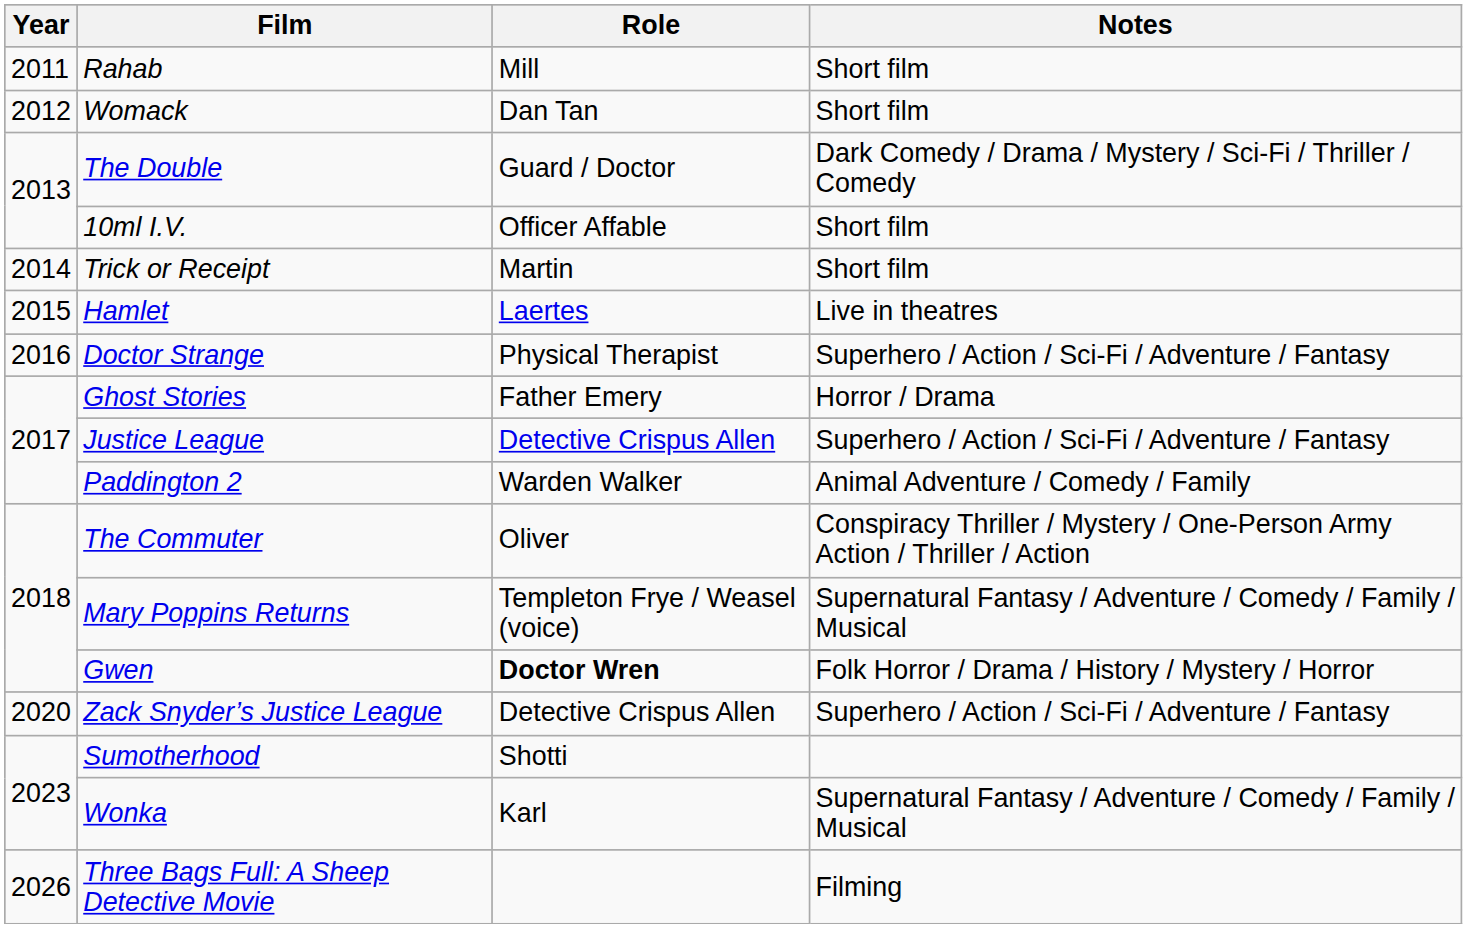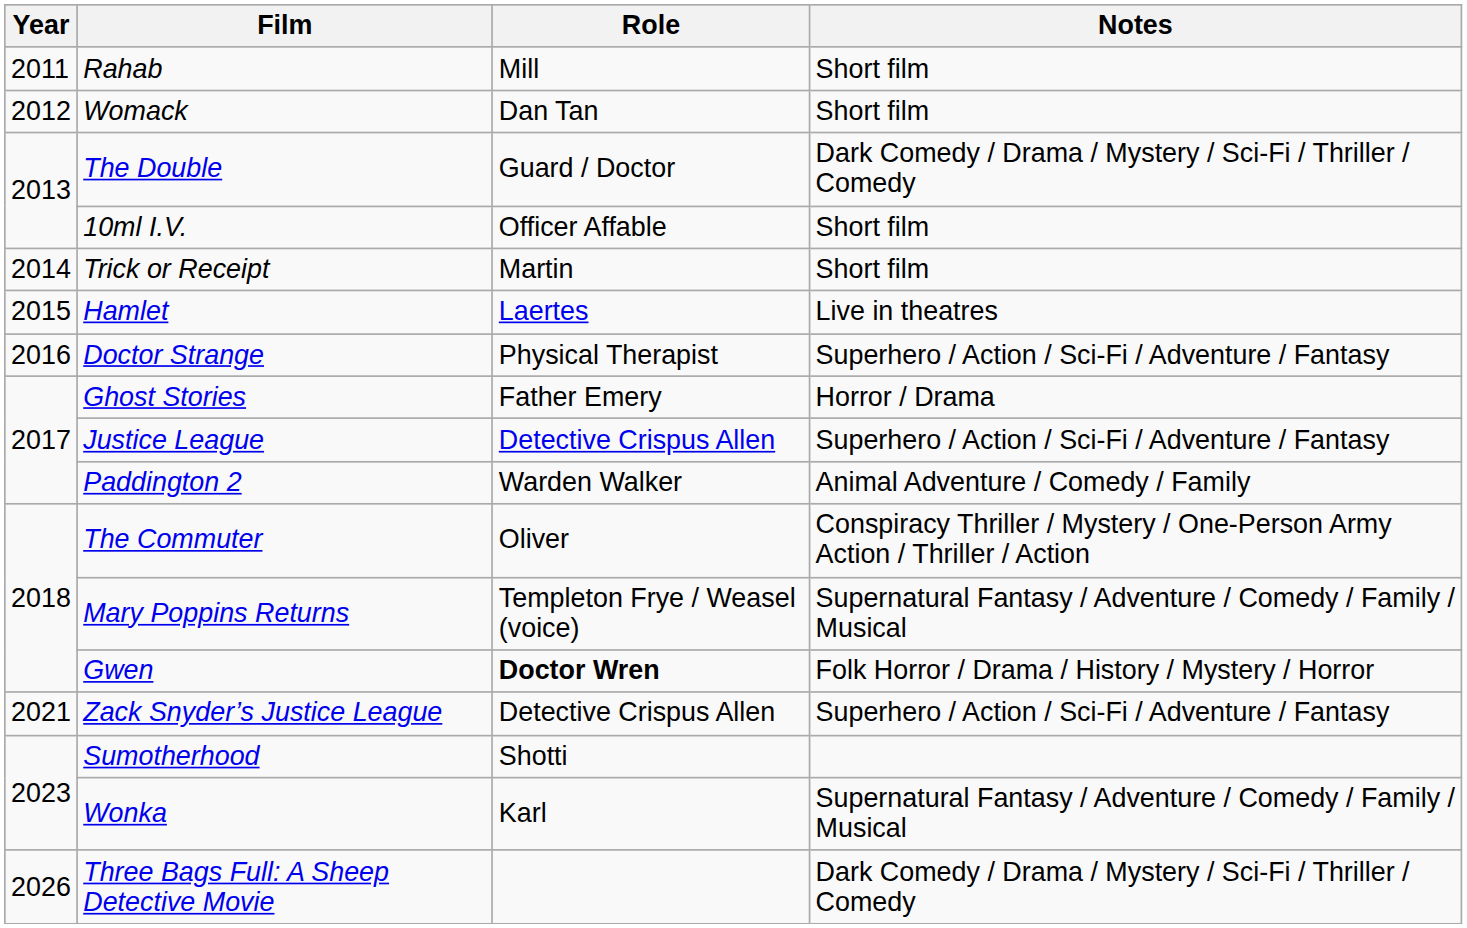 <table class="wikitable sortable">
 <tr>
 <th>Year</th>
 <th>Film</th>
 <th>Role</th>
 <th>Notes</th>
 </tr>
 <tr>
 <td>2011</td>
 <td><em>Rahab</em></td>
 <td>Mill</td>
 <td>Short film</td>
 </tr>
 <tr>
 <td>2012</td>
 <td><em>Womack</em></td>
 <td>Dan Tan</td>
 <td>Short film</td>
 </tr>
 <tr>
 <td rowspan="2">2013</td>
 <td><em><a href='#'>The Double</a></em></td>
 <td>Guard / Doctor</td>
 <td>Dark Comedy / Drama / Mystery / Sci-Fi / Thriller / Comedy</td>
 </tr>
 <tr>
 <td><em>10ml I.V.</em></td>
 <td>Officer Affable</td>
 <td>Short film</td>
 </tr>
 <tr>
 <td>2014</td>
 <td><em>Trick or Receipt</em></td>
 <td>Martin</td>
 <td>Short film</td>
 </tr>
 <tr>
 <td>2015</td>
 <td><em><a href='#'>Hamlet</a></em></td>
 <td><a href='#'>Laertes</a></td>
 <td>Live in theatres</td>
 </tr>
 <tr>
 <td>2016</td>
 <td><em><a href='#'>Doctor Strange</a></em></td>
 <td>Physical Therapist</td>
 <td>Superhero / Action / Sci-Fi / Adventure / Fantasy</td>
 </tr>
 <tr>
 <td rowspan="3">2017</td>
 <td><em><a href='#'>Ghost Stories</a></em></td>
 <td>Father Emery</td>
 <td>Horror / Drama</td>
 </tr>
 <tr>
 <td><em><a href='#'>Justice League</a></em></td>
 <td><a href='#'>Detective Crispus Allen</a></td>
 <td>Superhero / Action / Sci-Fi / Adventure / Fantasy</td>
 </tr>
 <tr>
 <td><em><a href='#'>Paddington 2</a></em></td>
 <td>Warden Walker</td>
 <td>Animal Adventure / Comedy / Family</td>
 </tr>
 <tr>
 <td rowspan="3">2018</td>
 <td><em><a href='#'>The Commuter</a></em></td>
 <td>Oliver</td>
 <td>Conspiracy Thriller / Mystery / One-Person Army Action / Thriller / Action</td>
 </tr>
 <tr>
 <td><em><a href='#'>Mary Poppins Returns</a></em></td>
 <td>Templeton Frye / Weasel (voice)</td>
 <td>Supernatural Fantasy / Adventure / Comedy / Family / Musical</td>
 </tr>
 <tr>
 <td><em><a href='#'>Gwen</a></em></td>
 <td><strong>Doctor Wren</strong></td>
 <td>Folk Horror / Drama / History / Mystery / Horror</td>
 </tr>
 <tr>
-<td>2020</td>
+<td>2021</td>
 <td><em><a href='#'>Zack Snyder’s Justice League</a></em></td>
 <td>Detective Crispus Allen</td>
 <td>Superhero / Action / Sci-Fi / Adventure / Fantasy</td>
 </tr>
 <tr>
 <td rowspan="2">2023</td>
 <td><em><a href='#'>Sumotherhood</a></em></td>
 <td>Shotti</td>
 <td></td>
 </tr>
 <tr>
 <td><em><a href='#'>Wonka</a></em></td>
 <td>Karl</td>
 <td>Supernatural Fantasy / Adventure / Comedy / Family / Musical</td>
 </tr>
 <tr>
 <td>2026</td>
 <td><em><a href='#'>Three Bags Full: A Sheep Detective Movie</a></em></td>
 <td></td>
-<td>Filming</td>
+<td>Dark Comedy / Drama / Mystery / Sci-Fi / Thriller / Comedy</td>
 </tr>
 </table>
